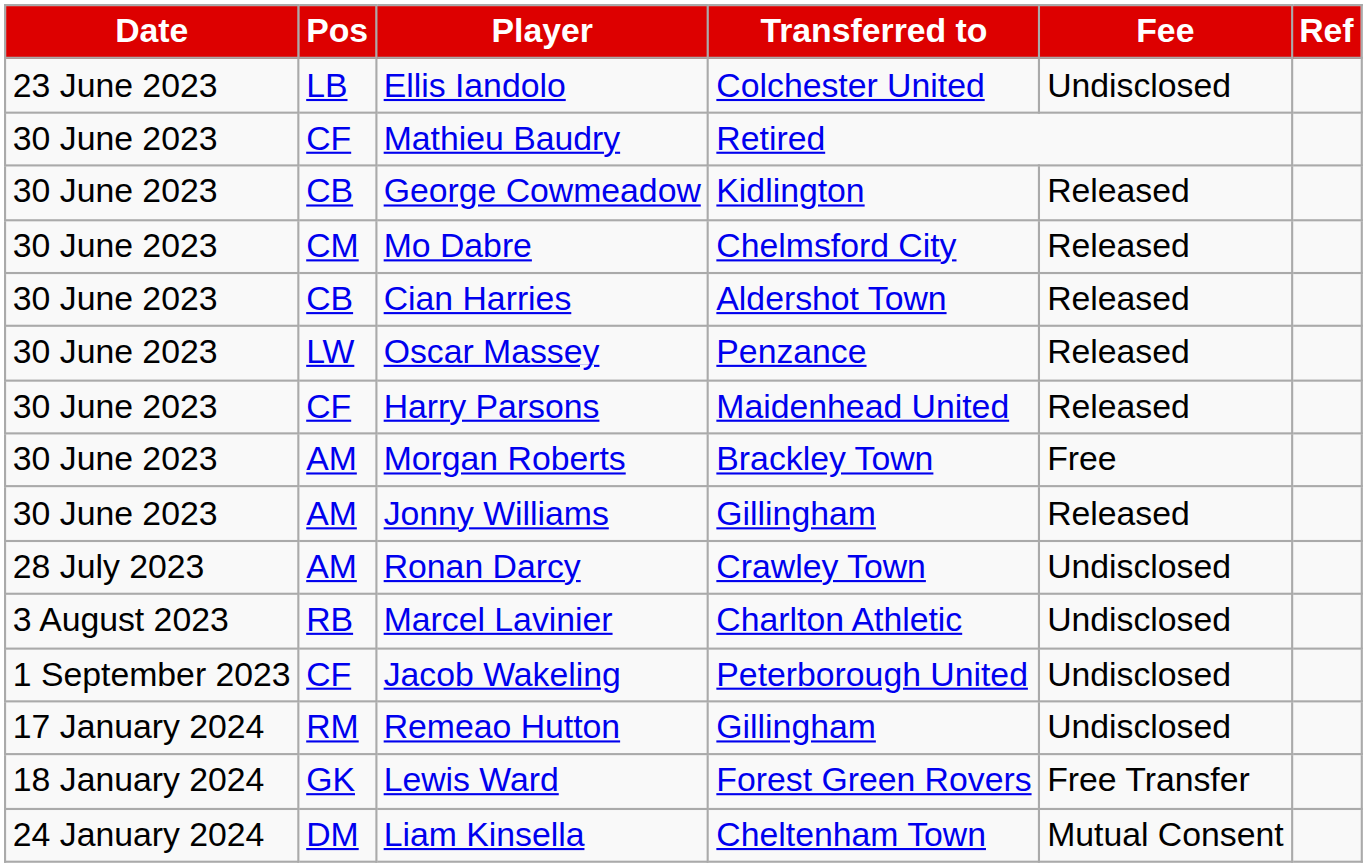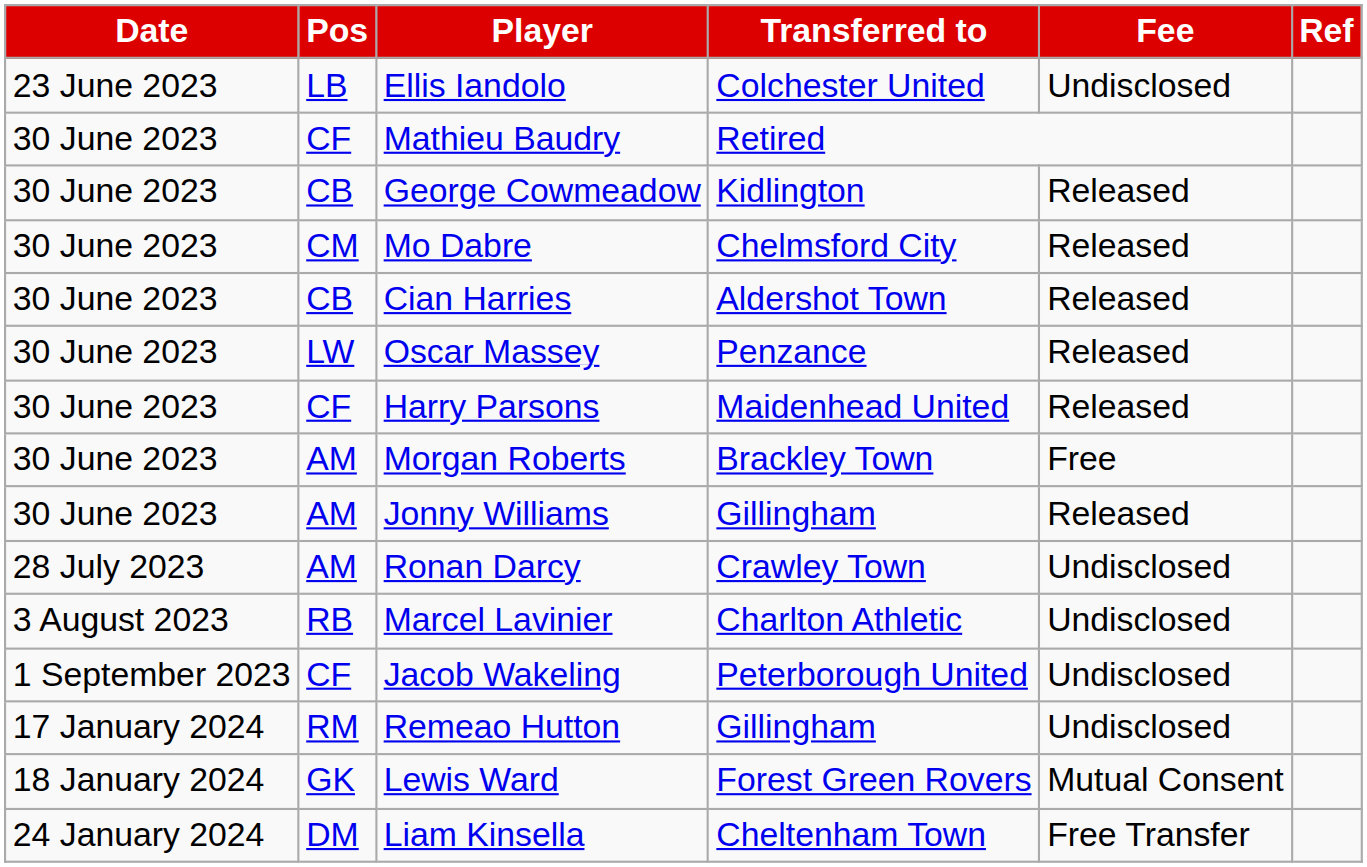 <table class="wikitable plainrowheaders sortable">
 <tr>
 <th style="background:#DD0000; color:#FFFFFF;">Date</th>
 <th style="background:#DD0000; color:#FFFFFF;">Pos</th>
 <th style="background:#DD0000; color:#FFFFFF;">Player</th>
 <th style="background:#DD0000; color:#FFFFFF;">Transferred to</th>
 <th style="background:#DD0000; color:#FFFFFF;">Fee</th>
 <th style="background:#DD0000; color:#FFFFFF;">Ref</th>
 </tr>
 <tr>
 <td>23 June 2023</td>
 <td><a href='#'>LB</a></td>
 <td> <a href='#'>Ellis Iandolo</a></td>
 <td> <a href='#'>Colchester United</a></td>
 <td>Undisclosed</td>
 <td></td>
 </tr>
 <tr>
 <td>30 June 2023</td>
 <td><a href='#'>CF</a></td>
 <td> <a href='#'>Mathieu Baudry</a></td>
 <td colspan="2"><a href='#'>Retired</a></td>
 <td></td>
 </tr>
 <tr>
 <td>30 June 2023</td>
 <td><a href='#'>CB</a></td>
 <td> <a href='#'>George Cowmeadow</a></td>
 <td> <a href='#'>Kidlington</a></td>
 <td>Released</td>
 <td></td>
 </tr>
 <tr>
 <td>30 June 2023</td>
 <td><a href='#'>CM</a></td>
 <td> <a href='#'>Mo Dabre</a></td>
 <td> <a href='#'>Chelmsford City</a></td>
 <td>Released</td>
 <td></td>
 </tr>
 <tr>
 <td>30 June 2023</td>
 <td><a href='#'>CB</a></td>
 <td> <a href='#'>Cian Harries</a></td>
 <td> <a href='#'>Aldershot Town</a></td>
 <td>Released</td>
 <td></td>
 </tr>
 <tr>
 <td>30 June 2023</td>
 <td><a href='#'>LW</a></td>
 <td> <a href='#'>Oscar Massey</a></td>
 <td> <a href='#'>Penzance</a></td>
 <td>Released</td>
 <td></td>
 </tr>
 <tr>
 <td>30 June 2023</td>
 <td><a href='#'>CF</a></td>
 <td> <a href='#'>Harry Parsons</a></td>
 <td> <a href='#'>Maidenhead United</a></td>
 <td>Released</td>
 <td></td>
 </tr>
 <tr>
 <td>30 June 2023</td>
 <td><a href='#'>AM</a></td>
 <td> <a href='#'>Morgan Roberts</a></td>
 <td> <a href='#'>Brackley Town</a></td>
 <td>Free</td>
 <td></td>
 </tr>
 <tr>
 <td>30 June 2023</td>
 <td><a href='#'>AM</a></td>
 <td> <a href='#'>Jonny Williams</a></td>
 <td> <a href='#'>Gillingham</a></td>
 <td>Released</td>
 <td></td>
 </tr>
 <tr>
 <td>28 July 2023</td>
 <td><a href='#'>AM</a></td>
 <td> <a href='#'>Ronan Darcy</a></td>
 <td> <a href='#'>Crawley Town</a></td>
 <td>Undisclosed</td>
 <td></td>
 </tr>
 <tr>
 <td>3 August 2023</td>
 <td><a href='#'>RB</a></td>
 <td> <a href='#'>Marcel Lavinier</a></td>
 <td> <a href='#'>Charlton Athletic</a></td>
 <td>Undisclosed</td>
 <td></td>
 </tr>
 <tr>
 <td>1 September 2023</td>
 <td><a href='#'>CF</a></td>
 <td> <a href='#'>Jacob Wakeling</a></td>
 <td> <a href='#'>Peterborough United</a></td>
 <td>Undisclosed</td>
 <td></td>
 </tr>
 <tr>
 <td>17 January 2024</td>
 <td><a href='#'>RM</a></td>
 <td> <a href='#'>Remeao Hutton</a></td>
 <td> <a href='#'>Gillingham</a></td>
 <td>Undisclosed</td>
 <td></td>
 </tr>
 <tr>
 <td>18 January 2024</td>
 <td><a href='#'>GK</a></td>
 <td> <a href='#'>Lewis Ward</a></td>
 <td> <a href='#'>Forest Green Rovers</a></td>
-<td>Free Transfer</td>
+<td>Mutual Consent</td>
 <td></td>
 </tr>
 <tr>
 <td>24 January 2024</td>
 <td><a href='#'>DM</a></td>
 <td> <a href='#'>Liam Kinsella</a></td>
 <td> <a href='#'>Cheltenham Town</a></td>
-<td>Mutual Consent</td>
+<td>Free Transfer</td>
 <td></td>
 </tr>
 </table>
